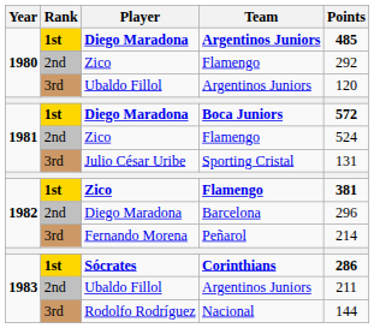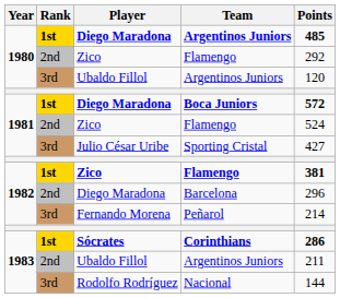 <table class="wikitable">
 <tr>
 <th>Year</th>
 <th>Rank</th>
 <th>Player</th>
 <th>Team</th>
 <th>Points</th>
 </tr>
 <tr>
 <td rowspan="3" align="center"><strong>1980</strong></td>
 <td scope="col" style="background-color: gold"><strong>1st</strong></td>
 <td> <strong><a href='#'>Diego Maradona</a></strong></td>
 <td> <strong><a href='#'>Argentinos Juniors</a></strong></td>
 <td align="center"><strong>485</strong></td>
 </tr>
 <tr>
 <td scope="col" style="background-color: silver">2nd</td>
 <td> <a href='#'>Zico</a></td>
 <td> <a href='#'>Flamengo</a></td>
 <td align="center">292</td>
 </tr>
 <tr>
 <td scope="col" style="background-color: #cc9966">3rd</td>
 <td> <a href='#'>Ubaldo Fillol</a></td>
 <td> <a href='#'>Argentinos Juniors</a></td>
 <td align="center">120</td>
 </tr>
 <tr>
 <th colspan="4"></th>
 <th></th>
 </tr>
 <tr>
 <td rowspan="3" align="center"><strong>1981</strong></td>
 <td scope="col" style="background-color: gold"><strong>1st</strong></td>
 <td> <strong><a href='#'>Diego Maradona</a></strong></td>
 <td><strong> <a href='#'>Boca Juniors</a></strong></td>
 <td align="center"><strong>572</strong></td>
 </tr>
 <tr>
 <td scope="col" style="background-color: silver">2nd</td>
 <td> <a href='#'>Zico</a></td>
 <td> <a href='#'>Flamengo</a></td>
 <td align="center">524</td>
 </tr>
 <tr>
 <td scope="col" style="background-color: #cc9966">3rd</td>
 <td> <a href='#'>Julio César Uribe</a></td>
 <td> <a href='#'>Sporting Cristal</a></td>
-<td align="center">131</td>
+<td align="center">427</td>
 </tr>
 <tr>
 <th colspan="4"></th>
 <th></th>
 </tr>
 <tr>
 <td rowspan="3" align="center"><strong>1982</strong></td>
 <td scope="col" style="background-color: gold"><strong>1st</strong></td>
 <td> <a href='#'><strong>Zico</strong></a></td>
 <td> <a href='#'><strong>Flamengo</strong></a></td>
 <td align="center"><strong>381</strong></td>
 </tr>
 <tr>
 <td scope="col" style="background-color: silver">2nd</td>
 <td> <a href='#'>Diego Maradona</a></td>
 <td> <a href='#'>Barcelona</a></td>
 <td align="center">296</td>
 </tr>
 <tr>
 <td scope="col" style="background-color: #cc9966">3rd</td>
 <td> <a href='#'>Fernando Morena</a></td>
 <td> <a href='#'>Peñarol</a></td>
 <td align="center">214</td>
 </tr>
 <tr>
 <th colspan="4"></th>
 <th></th>
 </tr>
 <tr>
 <td rowspan="3" align="center"><strong>1983</strong></td>
 <td scope="col" style="background-color: gold"><strong>1st</strong></td>
 <td> <strong><a href='#'>Sócrates</a></strong></td>
 <td> <strong><a href='#'>Corinthians</a></strong></td>
 <td align="center"><strong>286</strong></td>
 </tr>
 <tr>
 <td scope="col" style="background-color: silver">2nd</td>
 <td> <a href='#'>Ubaldo Fillol</a></td>
 <td> <a href='#'>Argentinos Juniors</a></td>
 <td align="center">211</td>
 </tr>
 <tr>
 <td scope="col" style="background-color: #cc9966">3rd</td>
 <td> <a href='#'>Rodolfo Rodríguez</a></td>
 <td> <a href='#'>Nacional</a></td>
 <td align="center">144</td>
 </tr>
 </table>
